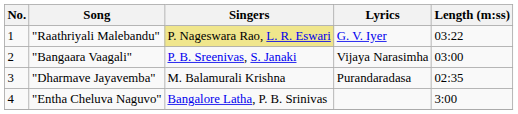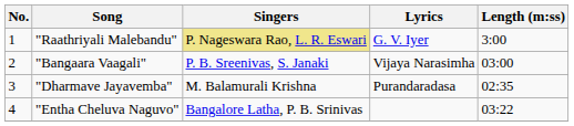 <table class="wikitable" style="font-size:95%;">
 <tr>
 <th>No.</th>
 <th>Song</th>
 <th>Singers</th>
 <th>Lyrics</th>
 <th>Length (m:ss)</th>
 </tr>
 <tr>
 <td>1</td>
 <td>"Raathriyali Malebandu"</td>
 <td style="background: khaki;">P. Nageswara Rao, <a href='#'>L. R. Eswari</a></td>
 <td><a href='#'>G. V. Iyer</a></td>
-<td>03:22</td>
+<td>3:00</td>
 </tr>
 <tr>
 <td>2</td>
 <td>"Bangaara Vaagali"</td>
 <td><a href='#'>P. B. Sreenivas</a>, <a href='#'>S. Janaki</a></td>
 <td>Vijaya Narasimha</td>
 <td>03:00</td>
 </tr>
 <tr>
 <td>3</td>
 <td>"Dharmave Jayavemba"</td>
 <td>M. Balamurali Krishna</td>
 <td>Purandaradasa</td>
 <td>02:35</td>
 </tr>
 <tr>
 <td>4</td>
 <td>"Entha Cheluva Naguvo"</td>
 <td><a href='#'>Bangalore Latha</a>, P. B. Srinivas</td>
 <td></td>
-<td>3:00</td>
+<td>03:22</td>
 </tr>
 <tr>
 </tr>
 </table>
